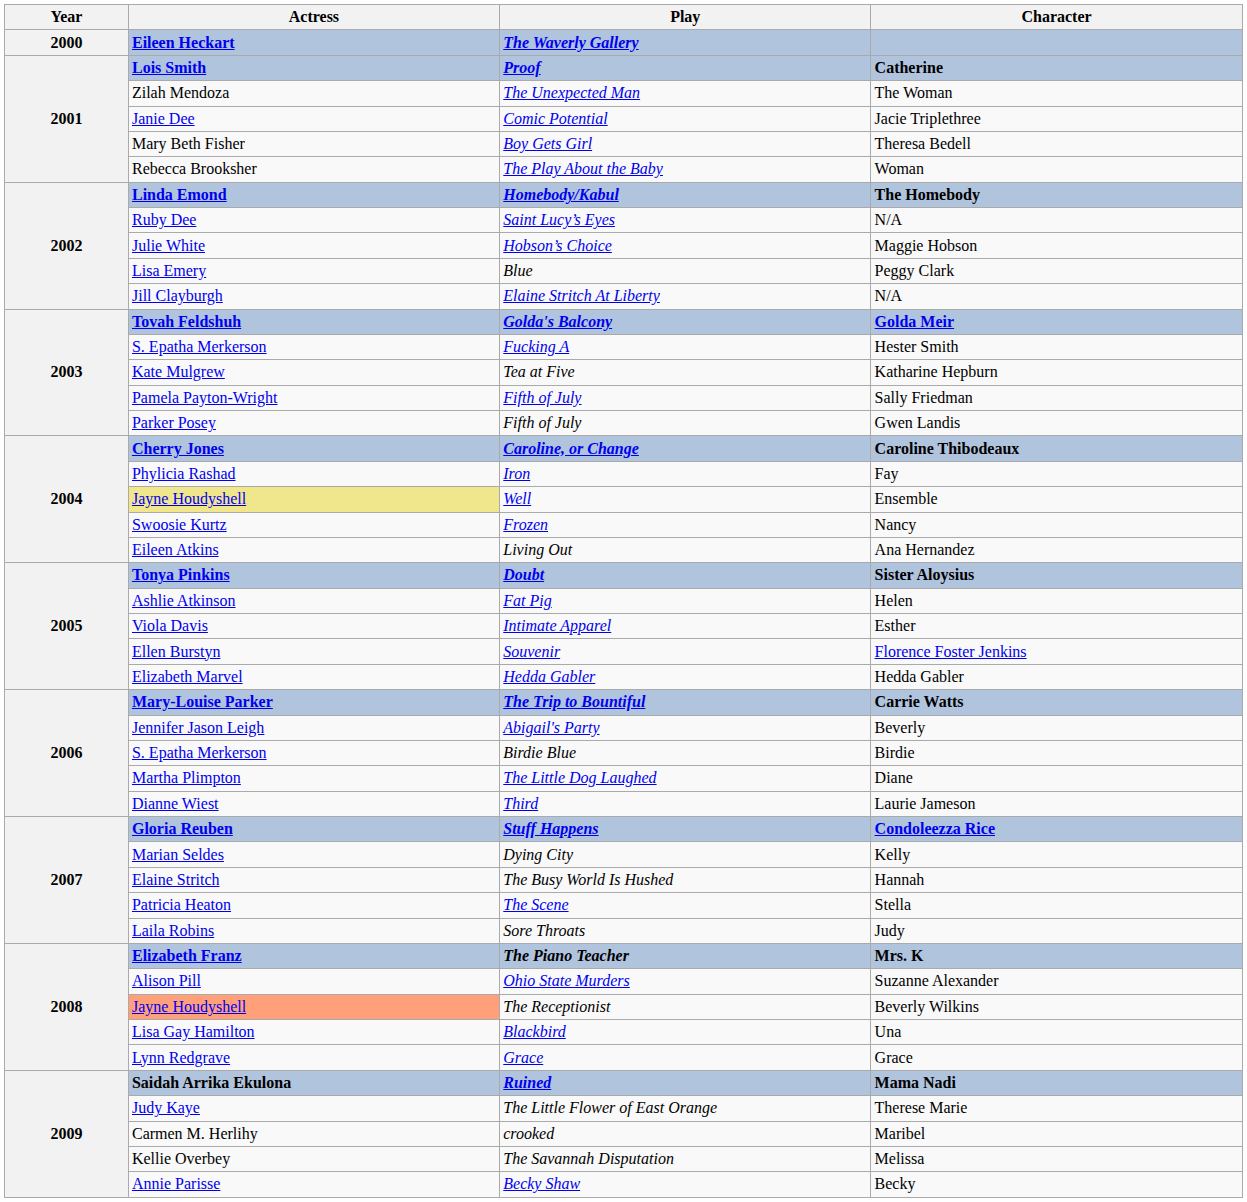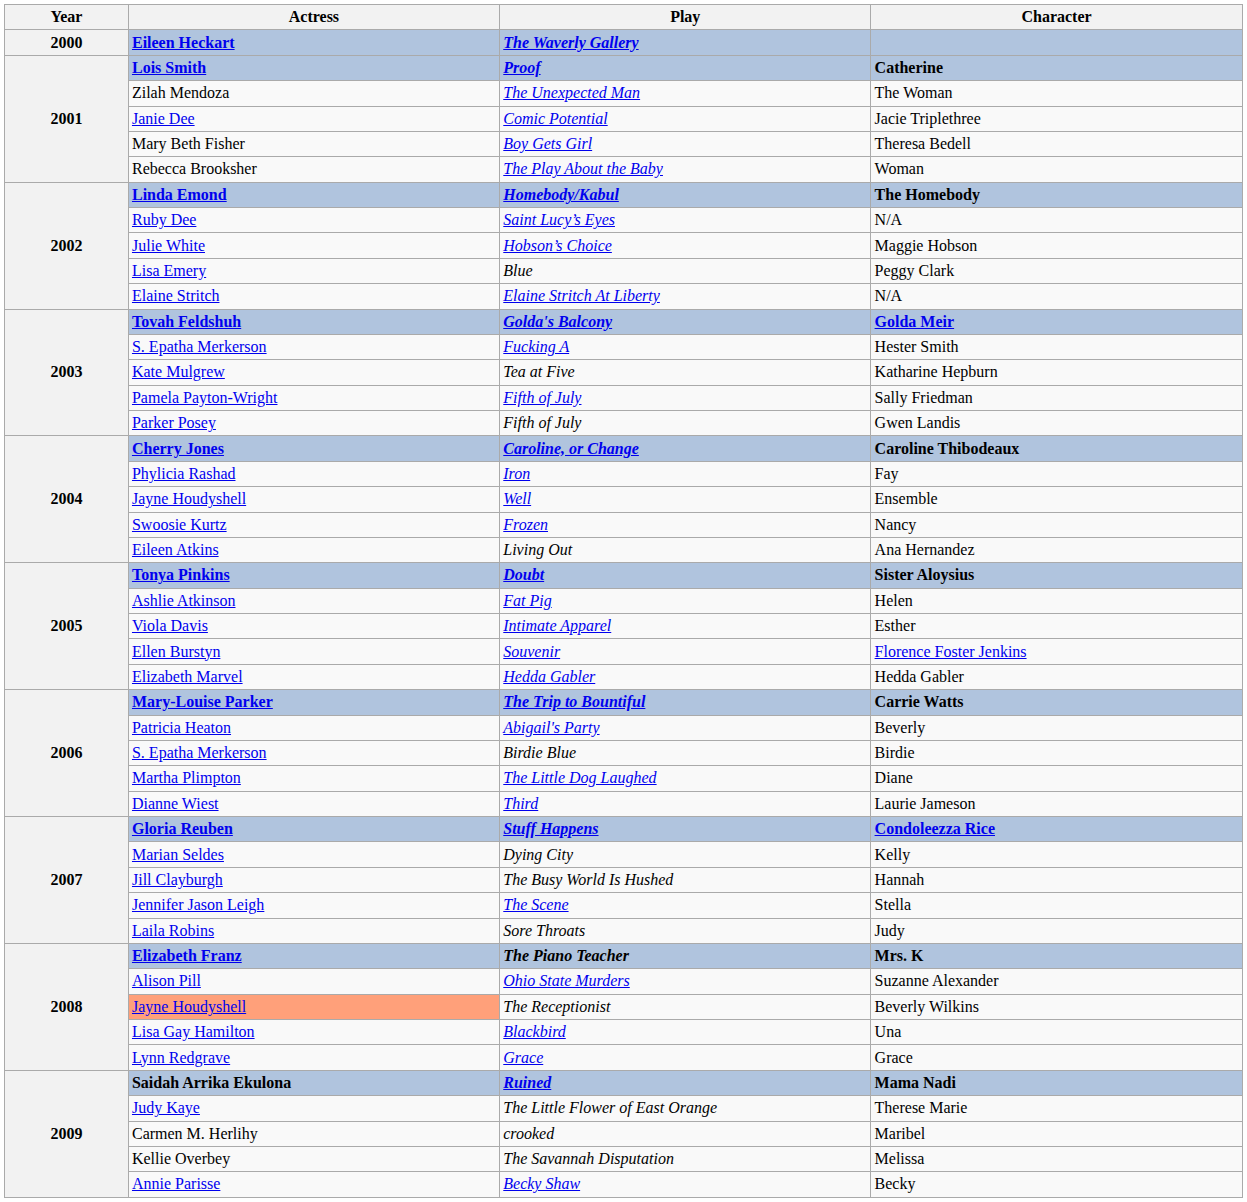 <table class="wikitable" style="width:98%;">
 <tr style="background:#bebebe;">
 <th style="width:10%;">Year</th>
 <th style="width:30%;">Actress</th>
 <th style="width:30%;">Play</th>
 <th style="width:30%;">Character</th>
 </tr>
 <tr>
 </tr>
 <tr style="background:#B0C4DE">
 <th rowspan="1" align="center">2000</th>
 <td><strong><a href='#'>Eileen Heckart</a></strong></td>
 <td><strong><em><a href='#'>The Waverly Gallery</a></em></strong></td>
 <td></td>
 </tr>
 <tr>
 </tr>
 <tr style="background:#B0C4DE">
 <th rowspan="5" align="center">2001</th>
 <td><strong><a href='#'>Lois Smith</a></strong></td>
 <td><strong><em><a href='#'>Proof</a></em></strong></td>
 <td><strong>Catherine</strong></td>
 </tr>
 <tr>
 <td>Zilah Mendoza</td>
 <td><em><a href='#'>The Unexpected Man</a></em></td>
 <td>The Woman</td>
 </tr>
 <tr>
 <td><a href='#'>Janie Dee</a></td>
 <td><em><a href='#'>Comic Potential</a></em></td>
 <td>Jacie Triplethree</td>
 </tr>
 <tr>
 <td>Mary Beth Fisher</td>
 <td><em><a href='#'>Boy Gets Girl</a></em></td>
 <td>Theresa Bedell</td>
 </tr>
 <tr>
 <td>Rebecca Brooksher</td>
 <td><em><a href='#'>The Play About the Baby</a></em></td>
 <td>Woman</td>
 </tr>
 <tr>
 </tr>
 <tr style="background:#B0C4DE">
 <th rowspan="5" align="center">2002</th>
 <td><strong><a href='#'>Linda Emond</a></strong></td>
 <td><strong><em><a href='#'>Homebody/Kabul</a></em></strong></td>
 <td><strong>The Homebody</strong></td>
 </tr>
 <tr>
 <td><a href='#'>Ruby Dee</a></td>
 <td><em><a href='#'>Saint Lucy’s Eyes</a></em></td>
 <td>N/A</td>
 </tr>
 <tr>
 <td><a href='#'>Julie White</a></td>
 <td><em><a href='#'>Hobson’s Choice</a></em></td>
 <td>Maggie Hobson</td>
 </tr>
 <tr>
 <td><a href='#'>Lisa Emery</a></td>
 <td><em>Blue</em></td>
 <td>Peggy Clark</td>
 </tr>
 <tr>
-<td><a href='#'>Jill Clayburgh</a></td>
+<td><a href='#'>Elaine Stritch</a></td>
 <td><em><a href='#'>Elaine Stritch At Liberty</a></em></td>
 <td>N/A</td>
 </tr>
 <tr>
 </tr>
 <tr style="background:#B0C4DE">
 <th rowspan="5" align="center">2003</th>
 <td><strong><a href='#'>Tovah Feldshuh</a></strong></td>
 <td><strong><em><a href='#'>Golda's Balcony</a></em></strong></td>
 <td><strong><a href='#'>Golda Meir</a></strong></td>
 </tr>
 <tr>
 <td><a href='#'>S. Epatha Merkerson</a></td>
 <td><em><a href='#'>Fucking A</a></em></td>
 <td>Hester Smith</td>
 </tr>
 <tr>
 <td><a href='#'>Kate Mulgrew</a></td>
 <td><em>Tea at Five</em></td>
 <td>Katharine Hepburn</td>
 </tr>
 <tr>
 <td><a href='#'>Pamela Payton-Wright</a></td>
 <td><em><a href='#'>Fifth of July</a></em></td>
 <td>Sally Friedman</td>
 </tr>
 <tr>
 <td><a href='#'>Parker Posey</a></td>
 <td><em>Fifth of July</em></td>
 <td>Gwen Landis</td>
 </tr>
 <tr>
 </tr>
 <tr style="background:#B0C4DE">
 <th rowspan="5" align="center">2004</th>
 <td><strong><a href='#'>Cherry Jones</a></strong></td>
 <td><strong><em><a href='#'>Caroline, or Change</a></em></strong></td>
 <td><strong>Caroline Thibodeaux</strong></td>
 </tr>
 <tr>
 <td><a href='#'>Phylicia Rashad</a></td>
 <td><em><a href='#'>Iron</a></em></td>
 <td>Fay</td>
 </tr>
 <tr>
-<td style="background: khaki;"><a href='#'>Jayne Houdyshell</a></td>
+<td><a href='#'>Jayne Houdyshell</a></td>
 <td><em><a href='#'>Well</a></em></td>
 <td>Ensemble</td>
 </tr>
 <tr>
 <td><a href='#'>Swoosie Kurtz</a></td>
 <td><em><a href='#'>Frozen</a></em></td>
 <td>Nancy</td>
 </tr>
 <tr>
 <td><a href='#'>Eileen Atkins</a></td>
 <td><em>Living Out</em></td>
 <td>Ana Hernandez</td>
 </tr>
 <tr>
 </tr>
 <tr style="background:#B0C4DE">
 <th rowspan="5" align="center">2005</th>
 <td><strong><a href='#'>Tonya Pinkins</a></strong></td>
 <td><strong><em><a href='#'>Doubt</a></em></strong></td>
 <td><strong>Sister Aloysius</strong></td>
 </tr>
 <tr>
 <td><a href='#'>Ashlie Atkinson</a></td>
 <td><em><a href='#'>Fat Pig</a></em></td>
 <td>Helen</td>
 </tr>
 <tr>
 <td><a href='#'>Viola Davis</a></td>
 <td><em><a href='#'>Intimate Apparel</a></em></td>
 <td>Esther</td>
 </tr>
 <tr>
 <td><a href='#'>Ellen Burstyn</a></td>
 <td><em><a href='#'>Souvenir</a></em></td>
 <td><a href='#'>Florence Foster Jenkins</a></td>
 </tr>
 <tr>
 <td><a href='#'>Elizabeth Marvel</a></td>
 <td><em><a href='#'>Hedda Gabler</a></em></td>
 <td>Hedda Gabler</td>
 </tr>
 <tr>
 </tr>
 <tr style="background:#B0C4DE">
 <th rowspan="5" align="center">2006</th>
 <td><strong><a href='#'>Mary-Louise Parker</a></strong></td>
 <td><strong><em><a href='#'>The Trip to Bountiful</a></em></strong></td>
 <td><strong>Carrie Watts</strong></td>
 </tr>
 <tr>
-<td><a href='#'>Jennifer Jason Leigh</a></td>
+<td><a href='#'>Patricia Heaton</a></td>
 <td><em><a href='#'>Abigail's Party</a></em></td>
 <td>Beverly</td>
 </tr>
 <tr>
 <td><a href='#'>S. Epatha Merkerson</a></td>
 <td><em>Birdie Blue</em></td>
 <td>Birdie</td>
 </tr>
 <tr>
 <td><a href='#'>Martha Plimpton</a></td>
 <td><em><a href='#'>The Little Dog Laughed</a></em></td>
 <td>Diane</td>
 </tr>
 <tr>
 <td><a href='#'>Dianne Wiest</a></td>
 <td><em><a href='#'>Third</a></em></td>
 <td>Laurie Jameson</td>
 </tr>
 <tr>
 </tr>
 <tr style="background:#B0C4DE">
 <th rowspan="5" align="center">2007</th>
 <td><strong><a href='#'>Gloria Reuben</a></strong></td>
 <td><strong><em><a href='#'>Stuff Happens</a></em></strong></td>
 <td><strong><a href='#'>Condoleezza Rice</a></strong></td>
 </tr>
 <tr>
 <td><a href='#'>Marian Seldes</a></td>
 <td><em>Dying City</em></td>
 <td>Kelly</td>
 </tr>
 <tr>
-<td><a href='#'>Elaine Stritch</a></td>
+<td><a href='#'>Jill Clayburgh</a></td>
 <td><em>The Busy World Is Hushed</em></td>
 <td>Hannah</td>
 </tr>
 <tr>
-<td><a href='#'>Patricia Heaton</a></td>
+<td><a href='#'>Jennifer Jason Leigh</a></td>
 <td><em><a href='#'>The Scene</a></em></td>
 <td>Stella</td>
 </tr>
 <tr>
 <td><a href='#'>Laila Robins</a></td>
 <td><em>Sore Throats</em></td>
 <td>Judy</td>
 </tr>
 <tr>
 </tr>
 <tr style="background:#B0C4DE">
 <th rowspan="5" align="center">2008</th>
 <td><strong><a href='#'>Elizabeth Franz</a></strong></td>
 <td><strong><em>The Piano Teacher</em></strong></td>
 <td><strong>Mrs. K</strong></td>
 </tr>
 <tr>
 <td><a href='#'>Alison Pill</a></td>
 <td><em><a href='#'>Ohio State Murders</a></em></td>
 <td>Suzanne Alexander</td>
 </tr>
 <tr>
 <td style="background: lightsalmon;"><a href='#'>Jayne Houdyshell</a></td>
 <td><em>The Receptionist</em></td>
 <td>Beverly Wilkins</td>
 </tr>
 <tr>
 <td><a href='#'>Lisa Gay Hamilton</a></td>
 <td><em><a href='#'>Blackbird</a></em></td>
 <td>Una</td>
 </tr>
 <tr>
 <td><a href='#'>Lynn Redgrave</a></td>
 <td><em><a href='#'>Grace</a></em></td>
 <td>Grace</td>
 </tr>
 <tr>
 </tr>
 <tr style="background:#B0C4DE">
 <th rowspan="5" align="center">2009</th>
 <td><strong>Saidah Arrika Ekulona</strong></td>
 <td><strong><em><a href='#'>Ruined</a></em></strong></td>
 <td><strong>Mama Nadi</strong></td>
 </tr>
 <tr>
 <td><a href='#'>Judy Kaye</a></td>
 <td><em>The Little Flower of East Orange</em></td>
 <td>Therese Marie</td>
 </tr>
 <tr>
 <td>Carmen M. Herlihy</td>
 <td><em>crooked</em></td>
 <td>Maribel</td>
 </tr>
 <tr>
 <td>Kellie Overbey</td>
 <td><em>The Savannah Disputation</em></td>
 <td>Melissa</td>
 </tr>
 <tr>
 <td><a href='#'>Annie Parisse</a></td>
 <td><em><a href='#'>Becky Shaw</a></em></td>
 <td>Becky</td>
 </tr>
 <tr>
 </tr>
 </table>
